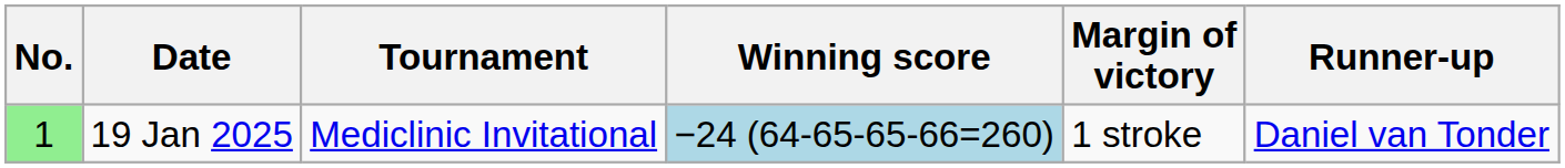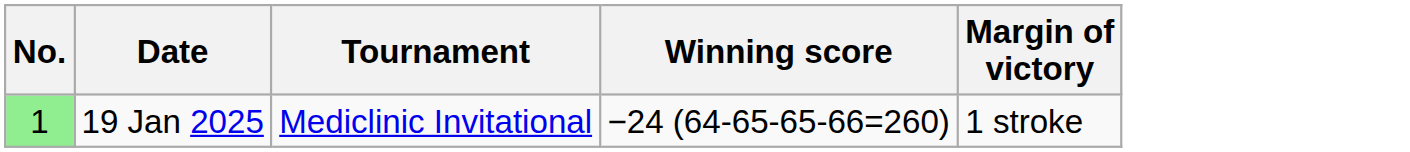 <table class="wikitable" style="font-size:95%;">
 <tr>
 <th>No.</th>
 <th>Date</th>
 <th>Tournament</th>
 <th>Winning score</th>
 <th>Margin of<br>victory</th>
-<th>Runner-up</th>
 </tr>
 <tr>
 <td align=center style="background: lightgreen;">1</td>
 <td align=right>19 Jan <a href='#'>2025</a></td>
 <td><a href='#'>Mediclinic Invitational</a></td>
-<td style="background: lightblue;">−24 (64-65-65-66=260)</td>
+<td>−24 (64-65-65-66=260)</td>
 <td>1 stroke</td>
-<td> <a href='#'>Daniel van Tonder</a></td>
 </tr>
 </table>
